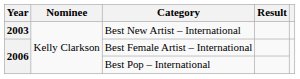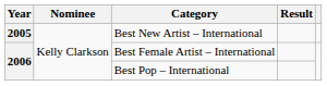 <table class="wikitable plainrowheaders">
 <tr>
 <th>Year</th>
 <th>Nominee</th>
 <th>Category</th>
 <th>Result</th>
 <th></th>
 </tr>
 <tr>
-<th scope="row">2003</th>
+<th scope="row">2005</th>
 <td rowspan="3">Kelly Clarkson</td>
 <td>Best New Artist – International</td>
 <td></td>
 <td align="center"></td>
 </tr>
 <tr>
 <th scope="row" rowspan="2">2006</th>
 <td>Best Female Artist – International</td>
 <td></td>
 <td align="center" rowspan="2"></td>
 </tr>
 <tr>
 <td>Best Pop – International</td>
 <td></td>
 </tr>
 </table>
